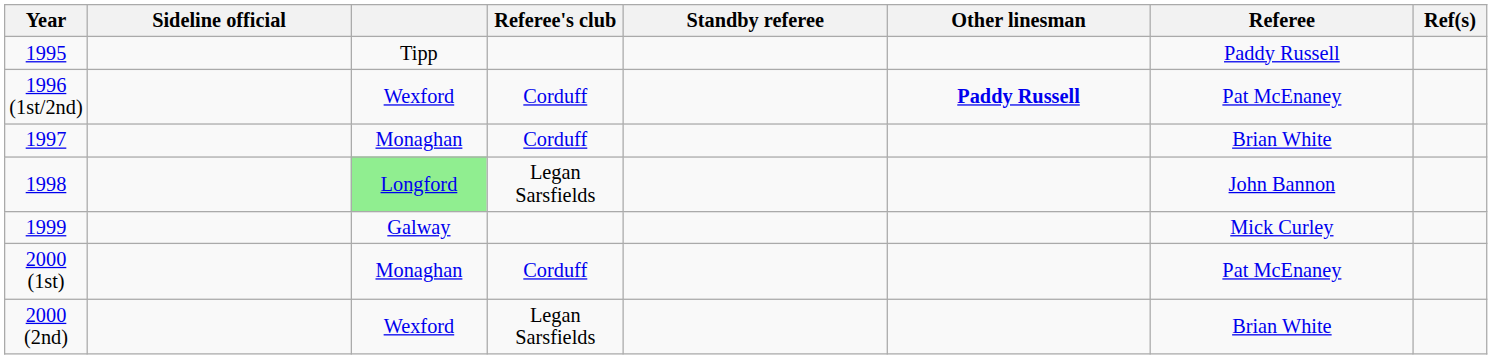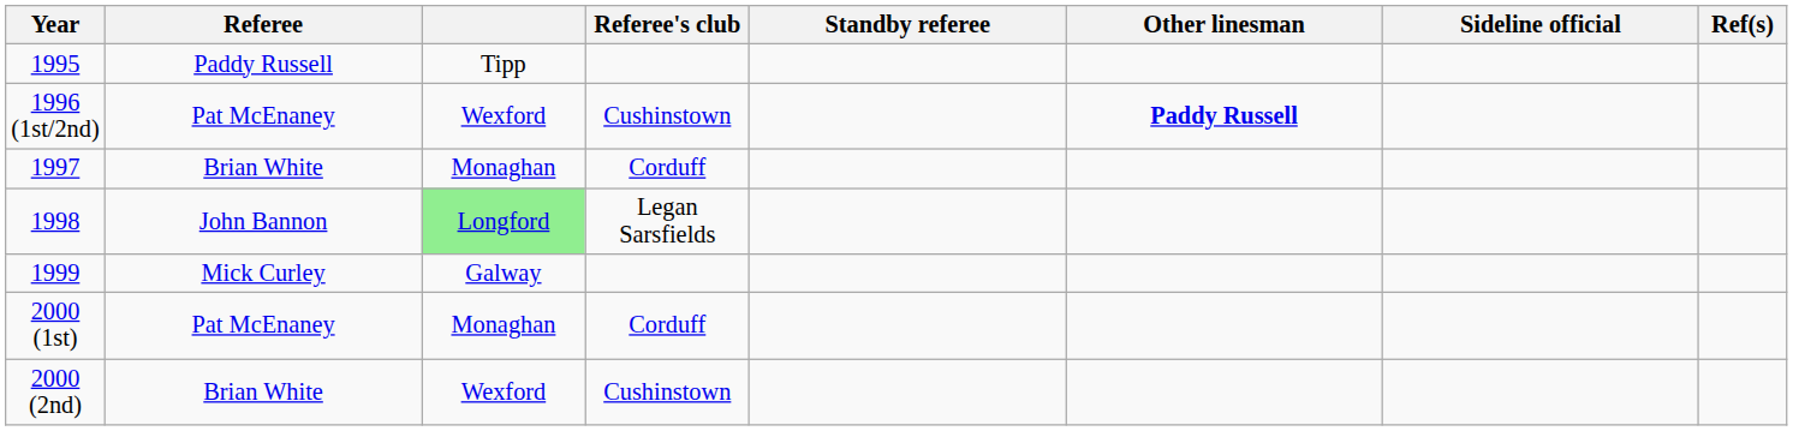 <table class="wikitable" style="text-align:center">
 <tr>
 <th style=width:50px>Year</th>
-<th style=width:200px>Sideline official</th>
+<th style=width:200px>Referee</th>
 <th style=width:100px></th>
 <th style=width:100px>Referee's club</th>
 <th style=width:200px>Standby referee</th>
 <th style=width:200px>Other linesman</th>
-<th style=width:200px>Referee</th>
+<th style=width:200px>Sideline official</th>
 <th style=width:50px>Ref(s)</th>
 </tr>
 <tr>
 <td><a href='#'>1995</a></td>
-<td></td>
+<td><a href='#'>Paddy Russell</a></td>
 <td>Tipp</td>
 <td></td>
 <td></td>
 <td></td>
-<td><a href='#'>Paddy Russell</a></td>
+<td></td>
 <td></td>
 </tr>
 <tr>
 <td><a href='#'>1996</a> (1st/2nd)</td>
-<td></td>
+<td><a href='#'>Pat McEnaney</a></td>
 <td><a href='#'>Wexford</a></td>
-<td><a href='#'>Corduff</a></td>
+<td><a href='#'>Cushinstown</a></td>
 <td></td>
 <td><strong><a href='#'>Paddy Russell</a></strong></td>
-<td><a href='#'>Pat McEnaney</a></td>
+<td></td>
 <td></td>
 </tr>
 <tr>
 <td><a href='#'>1997</a></td>
-<td></td>
+<td><a href='#'>Brian White</a></td>
 <td><a href='#'>Monaghan</a></td>
 <td><a href='#'>Corduff</a></td>
 <td></td>
 <td></td>
-<td><a href='#'>Brian White</a></td>
+<td></td>
 <td></td>
 </tr>
 <tr>
 <td><a href='#'>1998</a></td>
-<td></td>
+<td><a href='#'>John Bannon</a></td>
 <td style="background: lightgreen;"><a href='#'>Longford</a></td>
 <td>Legan Sarsfields</td>
 <td></td>
 <td></td>
-<td><a href='#'>John Bannon</a></td>
+<td></td>
 <td></td>
 </tr>
 <tr>
 <td><a href='#'>1999</a></td>
-<td></td>
+<td><a href='#'>Mick Curley</a></td>
 <td><a href='#'>Galway</a></td>
 <td></td>
 <td></td>
 <td></td>
-<td><a href='#'>Mick Curley</a></td>
+<td></td>
 <td></td>
 </tr>
 <tr>
 <td><a href='#'>2000</a> (1st)</td>
-<td></td>
+<td><a href='#'>Pat McEnaney</a></td>
 <td><a href='#'>Monaghan</a></td>
 <td><a href='#'>Corduff</a></td>
 <td></td>
 <td></td>
-<td><a href='#'>Pat McEnaney</a></td>
+<td></td>
 <td></td>
 </tr>
 <tr>
 <td><a href='#'>2000</a> (2nd)</td>
-<td></td>
+<td><a href='#'>Brian White</a></td>
 <td><a href='#'>Wexford</a></td>
-<td>Legan Sarsfields</td>
+<td><a href='#'>Cushinstown</a></td>
 <td></td>
 <td></td>
-<td><a href='#'>Brian White</a></td>
+<td></td>
 <td></td>
 </tr>
 </table>
